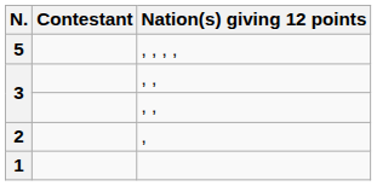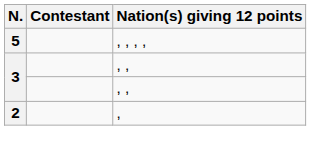 <table class="wikitable plainrowheaders">
 <tr>
 <th scope="col">N.</th>
 <th scope="col">Contestant</th>
 <th scope="col">Nation(s) giving 12 points</th>
 </tr>
 <tr>
 <th scope="row">5</th>
 <td><strong></strong></td>
 <td>, , , , </td>
 </tr>
 <tr>
 <th scope="row" rowspan="2">3</th>
 <td></td>
 <td>, , </td>
 </tr>
 <tr>
 <td></td>
 <td>, , </td>
 </tr>
 <tr>
 <th scope="row">2</th>
 <td></td>
 <td>, </td>
 </tr>
-<tr>
-<th scope="row">1</th>
-<td></td>
-<td></td>
-</tr>
 </table>
